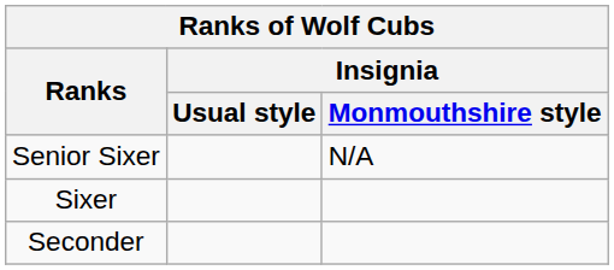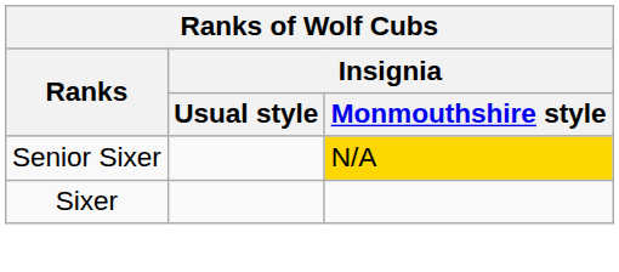 <table class="wikitable">
 <tr>
 <th colspan="3">Ranks of Wolf Cubs</th>
 </tr>
 <tr>
 <th Rowspan = "2" colspan = "1">Ranks</th>
 <th colspan="2">Insignia</th>
 </tr>
 <tr>
 <th>Usual style</th>
 <th><a href='#'>Monmouthshire</a> style</th>
 </tr>
 <tr>
 <td style="text-align: center;">Senior Sixer</td>
 <td></td>
-<td>N/A</td>
+<td style="background: gold;">N/A</td>
 </tr>
 <tr>
 <td style="text-align: center;">Sixer</td>
 <td></td>
 <td></td>
 </tr>
-<tr>
-<td style="text-align: center;">Seconder</td>
-<td></td>
-<td></td>
-</tr>
 </table>
